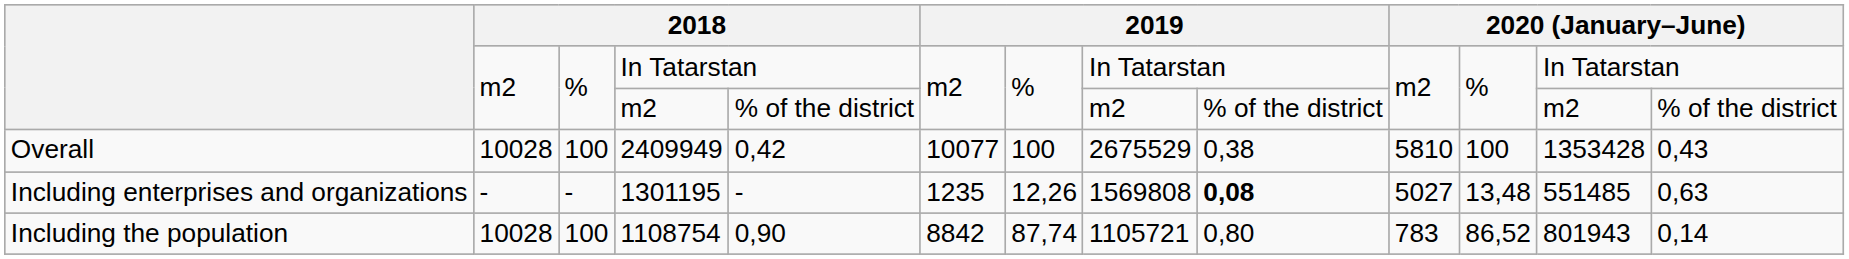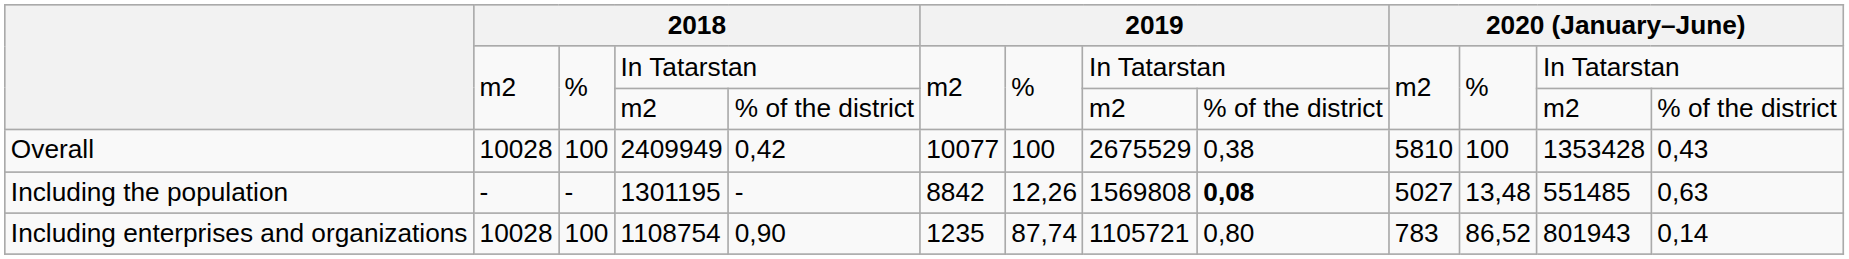 <table class="wikitable">
 <tr>
 <th rowspan="3"></th>
 <th colspan="4">2018</th>
 <th colspan="4">2019</th>
 <th colspan="4">2020 (January–June)</th>
 </tr>
 <tr>
 <td rowspan="2">m2</td>
 <td rowspan="2">%</td>
 <td colspan="2">In Tatarstan</td>
 <td rowspan="2">m2</td>
 <td rowspan="2">%</td>
 <td colspan="2">In Tatarstan</td>
 <td rowspan="2">m2</td>
 <td rowspan="2">%</td>
 <td colspan="2">In Tatarstan</td>
 </tr>
 <tr>
 <td>m2</td>
 <td>% of the district</td>
 <td>m2</td>
 <td>% of the district</td>
 <td>m2</td>
 <td>% of the district</td>
 </tr>
 <tr>
 <td>Overall</td>
 <td>10028</td>
 <td>100</td>
 <td>2409949</td>
 <td>0,42</td>
 <td>10077</td>
 <td>100</td>
 <td>2675529</td>
 <td>0,38</td>
 <td>5810</td>
 <td>100</td>
 <td>1353428</td>
 <td>0,43</td>
 </tr>
 <tr>
-<td>Including enterprises and organizations</td>
+<td>Including the population</td>
 <td>-</td>
 <td>-</td>
 <td>1301195</td>
 <td>-</td>
-<td>1235</td>
+<td>8842</td>
 <td>12,26</td>
 <td>1569808</td>
 <td><strong>0,08</strong></td>
 <td>5027</td>
 <td>13,48</td>
 <td>551485</td>
 <td>0,63</td>
 </tr>
 <tr>
-<td>Including the population</td>
+<td>Including enterprises and organizations</td>
 <td>10028</td>
 <td>100</td>
 <td>1108754</td>
 <td>0,90</td>
-<td>8842</td>
+<td>1235</td>
 <td>87,74</td>
 <td>1105721</td>
 <td>0,80</td>
 <td>783</td>
 <td>86,52</td>
 <td>801943</td>
 <td>0,14</td>
 </tr>
 </table>
